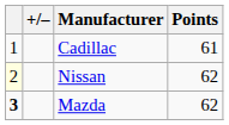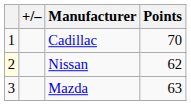 <table class="wikitable" style="font-size: 95%;">
 <tr>
 <th scope="col"></th>
 <th scope="col">+/–</th>
 <th scope="col">Manufacturer</th>
 <th scope="col">Points</th>
 </tr>
 <tr>
 <td align=center>1</td>
 <td align="left"></td>
 <td> <a href='#'>Cadillac</a></td>
-<td align=right>61</td>
+<td align=right>70</td>
 </tr>
 <tr>
 <td align=center style="background: lightyellow;">2</td>
 <td align="left"></td>
 <td> <a href='#'>Nissan</a></td>
 <td align=right>62</td>
 </tr>
 <tr>
-<td align=center><strong>3</strong></td>
+<td align=center>3</td>
 <td align="left"></td>
 <td> <a href='#'>Mazda</a></td>
-<td align=right>62</td>
+<td align=right>63</td>
 </tr>
 <tr>
 </tr>
 </table>
